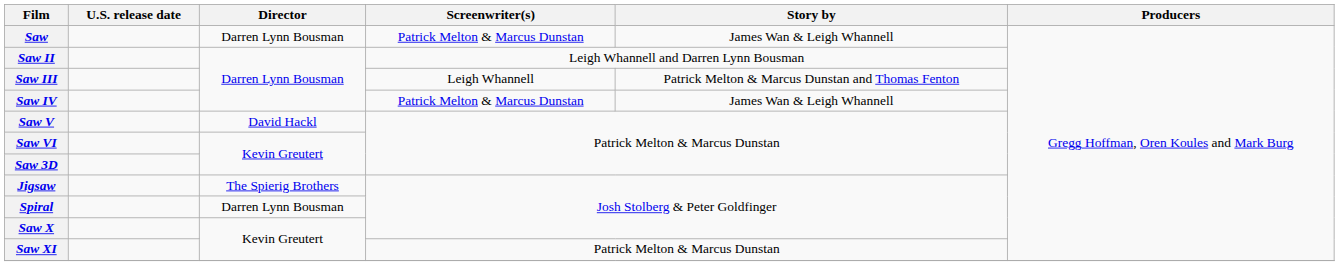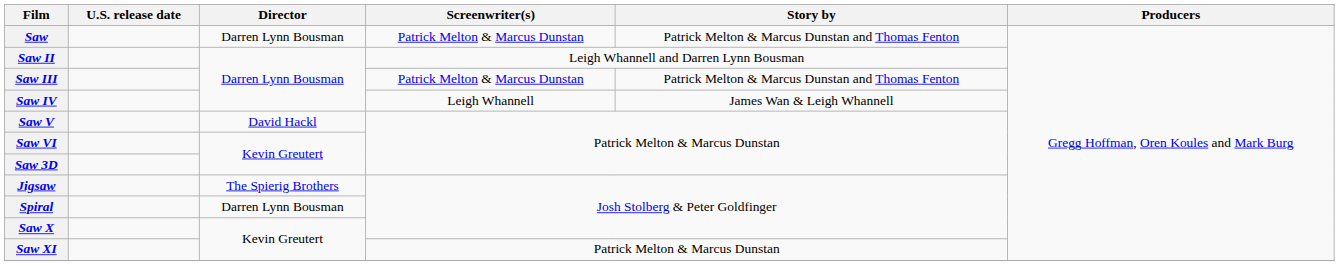 <table class="wikitable plainrowheaders" style="text-align:center; margin=auto; width:100%;">
 <tr>
 <th scope="col">Film</th>
 <th scope="col">U.S. release date</th>
 <th scope="col">Director</th>
 <th scope="col">Screenwriter(s)</th>
 <th scope="col">Story by</th>
 <th scope="col">Producers</th>
 </tr>
 <tr>
 <th scope="row"><em><a href='#'>Saw</a></em></th>
 <td style="text-align:left"></td>
 <td>Darren Lynn Bousman</td>
 <td><a href='#'>Patrick Melton</a> & <a href='#'>Marcus Dunstan</a></td>
-<td>James Wan & Leigh Whannell</td>
+<td>Patrick Melton & Marcus Dunstan and <a href='#'>Thomas Fenton</a></td>
 <td rowspan="11"><a href='#'>Gregg Hoffman</a>, <a href='#'>Oren Koules</a> and <a href='#'>Mark Burg</a></td>
 </tr>
 <tr>
 <th scope="row"><em><a href='#'>Saw II</a></em></th>
 <td style="text-align:left"></td>
 <td rowspan="3"><a href='#'>Darren Lynn Bousman</a></td>
 <td colspan="2">Leigh Whannell and Darren Lynn Bousman</td>
 </tr>
 <tr>
 <th scope="row"><em><a href='#'>Saw III</a></em></th>
 <td style="text-align:left"></td>
-<td>Leigh Whannell</td>
+<td><a href='#'>Patrick Melton</a> & <a href='#'>Marcus Dunstan</a></td>
 <td>Patrick Melton & Marcus Dunstan and <a href='#'>Thomas Fenton</a></td>
 </tr>
 <tr>
 <th scope="row"><em><a href='#'>Saw IV</a></em></th>
 <td style="text-align:left"></td>
-<td><a href='#'>Patrick Melton</a> & <a href='#'>Marcus Dunstan</a></td>
+<td>Leigh Whannell</td>
 <td>James Wan & Leigh Whannell</td>
 </tr>
 <tr>
 <th scope="row"><em><a href='#'>Saw V</a></em></th>
 <td style="text-align:left"></td>
 <td><a href='#'>David Hackl</a></td>
 <td colspan="2" rowspan="3">Patrick Melton & Marcus Dunstan</td>
 </tr>
 <tr>
 <th scope="row"><em><a href='#'>Saw VI</a></em></th>
 <td style="text-align:left"></td>
 <td rowspan="2"><a href='#'>Kevin Greutert</a></td>
 </tr>
 <tr>
 <th scope="row"><em><a href='#'>Saw 3D</a></em></th>
 <td style="text-align:left"></td>
 </tr>
 <tr>
 <th scope="row"><em><a href='#'>Jigsaw</a></em></th>
 <td style="text-align:left"></td>
 <td><a href='#'>The Spierig Brothers</a></td>
 <td colspan="2" rowspan="3"><a href='#'>Josh Stolberg</a> & Peter Goldfinger</td>
 </tr>
 <tr>
 <th scope="row"><em><a href='#'>Spiral</a></em></th>
 <td style="text-align:left"></td>
 <td>Darren Lynn Bousman</td>
 </tr>
 <tr>
 <th scope="row"><em><a href='#'>Saw X</a></em></th>
 <td style="text-align:left"></td>
 <td rowspan="2">Kevin Greutert</td>
 </tr>
 <tr>
 <th scope="row"><em><a href='#'>Saw XI</a></em></th>
 <td></td>
 <td colspan="2">Patrick Melton & Marcus Dunstan</td>
 </tr>
 <tr>
 </tr>
 </table>
